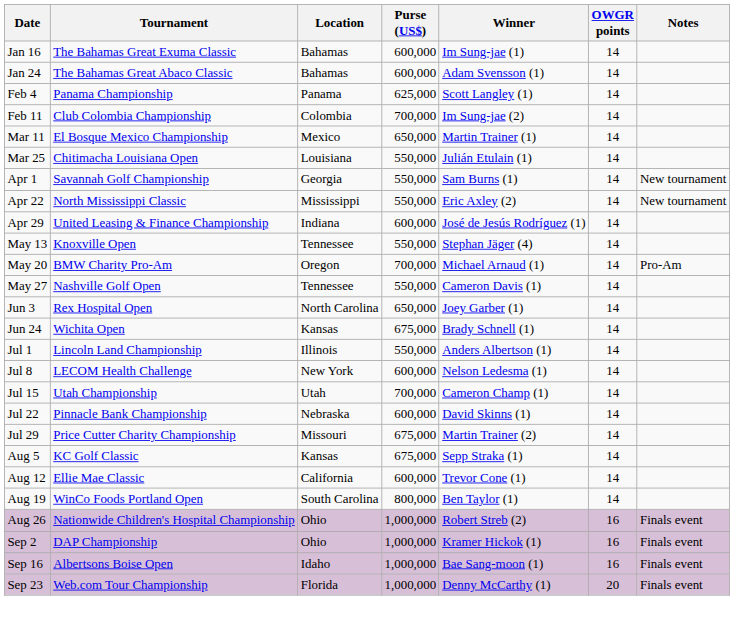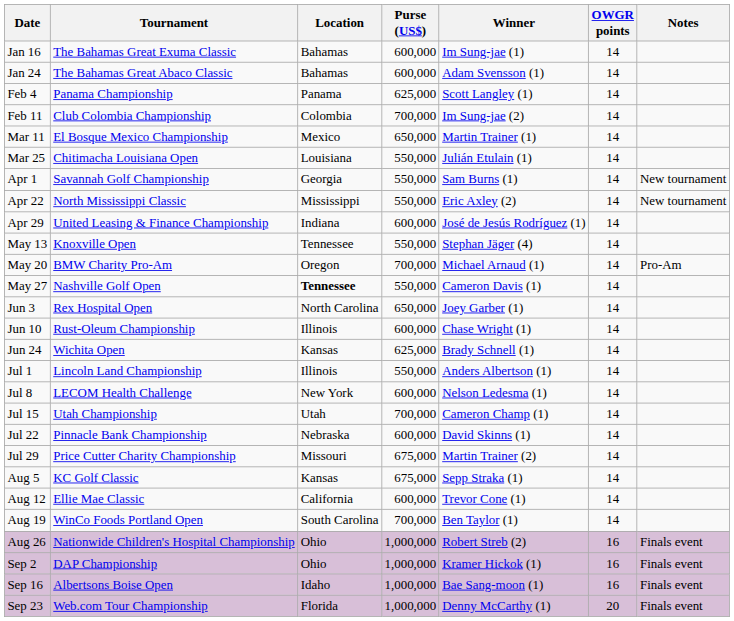 <table class="wikitable" style="font-size:95%">
 <tr>
 <th>Date</th>
 <th>Tournament</th>
 <th>Location</th>
 <th>Purse<br>(<a href='#'>US$</a>)</th>
 <th>Winner</th>
 <th><a href='#'>OWGR</a><br>points</th>
 <th>Notes</th>
 </tr>
 <tr>
 <td>Jan 16</td>
 <td><a href='#'>The Bahamas Great Exuma Classic</a></td>
 <td>Bahamas</td>
 <td align=right>600,000</td>
 <td> <a href='#'>Im Sung-jae</a> (1)</td>
 <td align=center>14</td>
 <td></td>
 </tr>
 <tr>
 <td>Jan 24</td>
 <td><a href='#'>The Bahamas Great Abaco Classic</a></td>
 <td>Bahamas</td>
 <td align=right>600,000</td>
 <td> <a href='#'>Adam Svensson</a> (1)</td>
 <td align=center>14</td>
 <td></td>
 </tr>
 <tr>
 <td>Feb 4</td>
 <td><a href='#'>Panama Championship</a></td>
 <td>Panama</td>
 <td align=right>625,000</td>
 <td> <a href='#'>Scott Langley</a> (1)</td>
 <td align=center>14</td>
 <td></td>
 </tr>
 <tr>
 <td>Feb 11</td>
 <td><a href='#'>Club Colombia Championship</a></td>
 <td>Colombia</td>
 <td align=right>700,000</td>
 <td> <a href='#'>Im Sung-jae</a> (2)</td>
 <td align=center>14</td>
 <td></td>
 </tr>
 <tr>
 <td>Mar 11</td>
 <td><a href='#'>El Bosque Mexico Championship</a></td>
 <td>Mexico</td>
 <td align=right>650,000</td>
 <td> <a href='#'>Martin Trainer</a> (1)</td>
 <td align=center>14</td>
 <td></td>
 </tr>
 <tr>
 <td>Mar 25</td>
 <td><a href='#'>Chitimacha Louisiana Open</a></td>
 <td>Louisiana</td>
 <td align=right>550,000</td>
 <td> <a href='#'>Julián Etulain</a> (1)</td>
 <td align=center>14</td>
 <td></td>
 </tr>
 <tr>
 <td>Apr 1</td>
 <td><a href='#'>Savannah Golf Championship</a></td>
 <td>Georgia</td>
 <td align=right>550,000</td>
 <td> <a href='#'>Sam Burns</a> (1)</td>
 <td align=center>14</td>
 <td>New tournament</td>
 </tr>
 <tr>
 <td>Apr 22</td>
 <td><a href='#'>North Mississippi Classic</a></td>
 <td>Mississippi</td>
 <td align=right>550,000</td>
 <td> <a href='#'>Eric Axley</a> (2)</td>
 <td align=center>14</td>
 <td>New tournament</td>
 </tr>
 <tr>
 <td>Apr 29</td>
 <td><a href='#'>United Leasing & Finance Championship</a></td>
 <td>Indiana</td>
 <td align=right>600,000</td>
 <td> <a href='#'>José de Jesús Rodríguez</a> (1)</td>
 <td align=center>14</td>
 <td></td>
 </tr>
 <tr>
 <td>May 13</td>
 <td><a href='#'>Knoxville Open</a></td>
 <td>Tennessee</td>
 <td align=right>550,000</td>
 <td> <a href='#'>Stephan Jäger</a> (4)</td>
 <td align=center>14</td>
 <td></td>
 </tr>
 <tr>
 <td>May 20</td>
 <td><a href='#'>BMW Charity Pro-Am</a></td>
 <td>Oregon</td>
 <td align=right>700,000</td>
 <td> <a href='#'>Michael Arnaud</a> (1)</td>
 <td align=center>14</td>
 <td>Pro-Am</td>
 </tr>
 <tr>
 <td>May 27</td>
 <td><a href='#'>Nashville Golf Open</a></td>
-<td>Tennessee</td>
+<td><strong>Tennessee</strong></td>
 <td align=right>550,000</td>
 <td> <a href='#'>Cameron Davis</a> (1)</td>
 <td align=center>14</td>
 <td></td>
 </tr>
 <tr>
 <td>Jun 3</td>
 <td><a href='#'>Rex Hospital Open</a></td>
 <td>North Carolina</td>
 <td align=right>650,000</td>
 <td> <a href='#'>Joey Garber</a> (1)</td>
 <td align=center>14</td>
 <td></td>
 </tr>
 <tr>
+<td>Jun 10</td>
+<td><a href='#'>Rust-Oleum Championship</a></td>
+<td>Illinois</td>
+<td align=right>600,000</td>
+<td> <a href='#'>Chase Wright</a> (1)</td>
+<td align=center>14</td>
+<td></td>
+</tr>
+<tr>
 <td>Jun 24</td>
 <td><a href='#'>Wichita Open</a></td>
 <td>Kansas</td>
-<td align=right>675,000</td>
+<td align=right>625,000</td>
 <td> <a href='#'>Brady Schnell</a> (1)</td>
 <td align=center>14</td>
 <td></td>
 </tr>
 <tr>
 <td>Jul 1</td>
 <td><a href='#'>Lincoln Land Championship</a></td>
 <td>Illinois</td>
 <td align=right>550,000</td>
 <td> <a href='#'>Anders Albertson</a> (1)</td>
 <td align=center>14</td>
 <td></td>
 </tr>
 <tr>
 <td>Jul 8</td>
 <td><a href='#'>LECOM Health Challenge</a></td>
 <td>New York</td>
 <td align=right>600,000</td>
 <td> <a href='#'>Nelson Ledesma</a> (1)</td>
 <td align=center>14</td>
 <td></td>
 </tr>
 <tr>
 <td>Jul 15</td>
 <td><a href='#'>Utah Championship</a></td>
 <td>Utah</td>
 <td align=right>700,000</td>
 <td> <a href='#'>Cameron Champ</a> (1)</td>
 <td align=center>14</td>
 <td></td>
 </tr>
 <tr>
 <td>Jul 22</td>
 <td><a href='#'>Pinnacle Bank Championship</a></td>
 <td>Nebraska</td>
 <td align=right>600,000</td>
 <td> <a href='#'>David Skinns</a> (1)</td>
 <td align=center>14</td>
 <td></td>
 </tr>
 <tr>
 <td>Jul 29</td>
 <td><a href='#'>Price Cutter Charity Championship</a></td>
 <td>Missouri</td>
 <td align=right>675,000</td>
 <td> <a href='#'>Martin Trainer</a> (2)</td>
 <td align=center>14</td>
 <td></td>
 </tr>
 <tr>
 <td>Aug 5</td>
 <td><a href='#'>KC Golf Classic</a></td>
 <td>Kansas</td>
 <td align=right>675,000</td>
 <td> <a href='#'>Sepp Straka</a> (1)</td>
 <td align=center>14</td>
 <td></td>
 </tr>
 <tr>
 <td>Aug 12</td>
 <td><a href='#'>Ellie Mae Classic</a></td>
 <td>California</td>
 <td align=right>600,000</td>
 <td> <a href='#'>Trevor Cone</a> (1)</td>
 <td align=center>14</td>
 <td></td>
 </tr>
 <tr>
 <td>Aug 19</td>
 <td><a href='#'>WinCo Foods Portland Open</a></td>
 <td>South Carolina</td>
-<td align=right>800,000</td>
+<td align=right>700,000</td>
 <td> <a href='#'>Ben Taylor</a> (1)</td>
 <td align=center>14</td>
 <td></td>
 </tr>
 <tr style="background:thistle;">
 <td>Aug 26</td>
 <td><a href='#'>Nationwide Children's Hospital Championship</a></td>
 <td>Ohio</td>
 <td align=right>1,000,000</td>
 <td> <a href='#'>Robert Streb</a> (2)</td>
 <td align=center>16</td>
 <td>Finals event</td>
 </tr>
 <tr style="background:thistle;">
 <td>Sep 2</td>
 <td><a href='#'>DAP Championship</a></td>
 <td>Ohio</td>
 <td align=right>1,000,000</td>
 <td> <a href='#'>Kramer Hickok</a> (1)</td>
 <td align=center>16</td>
 <td>Finals event</td>
 </tr>
 <tr style="background:thistle;">
 <td>Sep 16</td>
 <td><a href='#'>Albertsons Boise Open</a></td>
 <td>Idaho</td>
 <td align=right>1,000,000</td>
 <td> <a href='#'>Bae Sang-moon</a> (1)</td>
 <td align=center>16</td>
 <td>Finals event</td>
 </tr>
 <tr style="background:thistle;">
 <td>Sep 23</td>
 <td><a href='#'>Web.com Tour Championship</a></td>
 <td>Florida</td>
 <td align=right>1,000,000</td>
 <td> <a href='#'>Denny McCarthy</a> (1)</td>
 <td align=center>20</td>
 <td>Finals event</td>
 </tr>
 </table>
